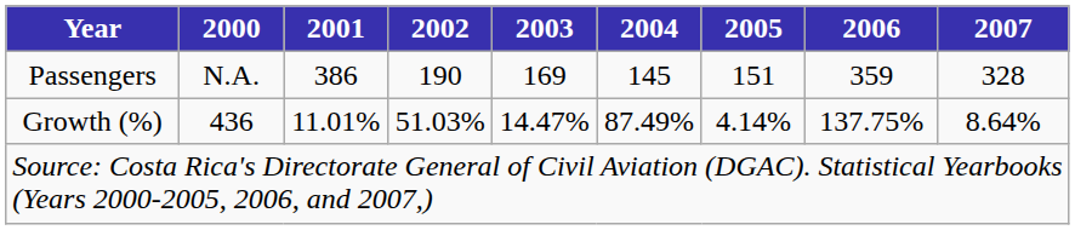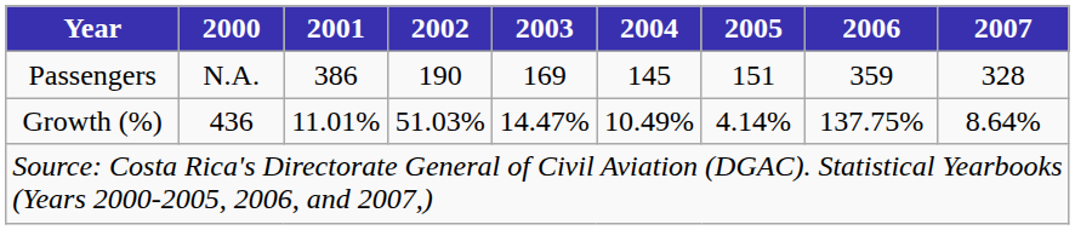 <table class="sortable wikitable toccolours" style="text-align:center">
 <tr>
 <th style="background:#3830AE;color:white">Year</th>
 <th style="background:#3830AE;color:white; width:50px">2000</th>
 <th style="background:#3830AE;color:white; width:50px">2001</th>
 <th style="background:#3830AE;color:white; width:50px">2002</th>
 <th style="background:#3830AE;color:white; width:50px">2003</th>
 <th style="background:#3830AE;color:white; width:50px">2004</th>
 <th style="background:#3830AE;color:white; width:50px">2005</th>
 <th style="background:#3830AE;color:white; width:65px">2006</th>
 <th style="background:#3830AE;color:white; width:65px">2007</th>
 </tr>
 <tr>
 <td>Passengers</td>
 <td>N.A.</td>
 <td>386</td>
 <td>190</td>
 <td>169</td>
 <td>145</td>
 <td>151</td>
 <td>359</td>
 <td>328</td>
 </tr>
 <tr>
 <td>Growth (%)</td>
 <td>436</td>
 <td> 11.01%</td>
 <td> 51.03%</td>
 <td> 14.47%</td>
-<td> 87.49%</td>
+<td> 10.49%</td>
 <td> 4.14%</td>
 <td> 137.75%</td>
 <td> 8.64%</td>
 </tr>
 <tr>
 <td colspan="9" style="text-align:left;"><em>Source: Costa Rica's Directorate General of Civil Aviation (DGAC). Statistical Yearbooks<br>(Years 2000-2005, 2006, and 2007,)</em></td>
 </tr>
 </table>
